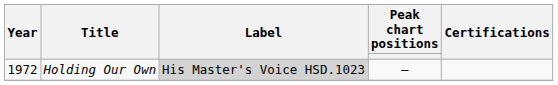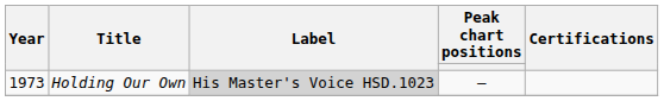 <table class="wikitable plainrowheaders">
 <tr>
 <th rowspan="2">Year</th>
 <th rowspan="2">Title</th>
 <th rowspan="2">Label</th>
 <th width="3em">Peak chart positions</th>
 <th rowspan="2">Certifications</th>
 </tr>
 <tr>
 <th></th>
 </tr>
 <tr>
-<td>1972</td>
+<td>1973</td>
 <td><em>Holding Our Own</em></td>
 <td style="background: lightgrey;">His Master's Voice HSD.1023</td>
 <td align="center">—</td>
 <td></td>
 </tr>
 <tr>
 </tr>
 </table>
